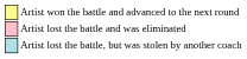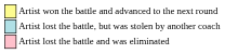 <table class="toccolours" style="font-size: 90%; white-space: nowrap;">
 <tr>
 <td style="background-color:#fdfc8f; border: 1px solid black">    </td>
 <td>Artist won the battle and advanced to the next round</td>
 </tr>
 <tr>
+<td style="background-color:#b0e0e6; border: 1px solid black">    </td>
+<td>Artist lost the battle, but was stolen by another coach</td>
+</tr>
+<tr>
 <td style="background-color:pink; border: 1px solid black">    </td>
 <td>Artist lost the battle and was eliminated</td>
 </tr>
-<tr>
-<td style="background-color:#b0e0e6; border: 1px solid black">    </td>
-<td>Artist lost the battle, but was stolen by another coach</td>
-</tr>
 </table>
